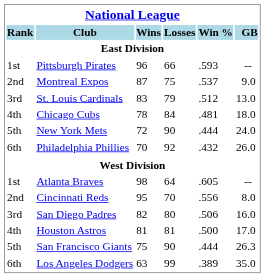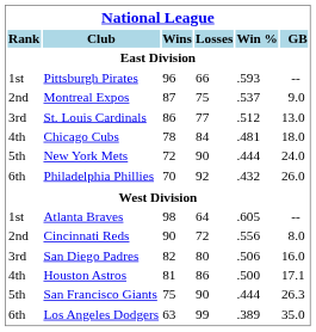 <table cellpadding="1" style="width:auto;font-size: 90%; border: 1px solid gray;">
 <tr align="center" style="font-size: larger;">
 <th colspan=6><a href='#'>National League</a></th>
 </tr>
 <tr style="background:lightblue;">
 <th>Rank</th>
 <th>Club</th>
 <th>Wins</th>
 <th>Losses</th>
 <th>Win %</th>
 <th>  GB</th>
 </tr>
 <tr align="center" style="vertical-align: middle;" style="background:lightblue;">
 <th colspan=6>East Division</th>
 </tr>
 <tr>
 <td>1st</td>
 <td><a href='#'>Pittsburgh Pirates</a></td>
 <td>96</td>
 <td>66</td>
 <td>.593</td>
 <td>   --</td>
 </tr>
 <tr>
 <td>2nd</td>
 <td><a href='#'>Montreal Expos</a></td>
 <td>87</td>
 <td>75</td>
 <td>.537</td>
 <td>  9.0</td>
 </tr>
 <tr>
 <td>3rd</td>
 <td><a href='#'>St. Louis Cardinals</a></td>
-<td>83</td>
-<td>79</td>
+<td>86</td>
+<td>77</td>
 <td>.512</td>
 <td>13.0</td>
 </tr>
 <tr>
 <td>4th</td>
 <td><a href='#'>Chicago Cubs</a></td>
 <td>78</td>
 <td>84</td>
 <td>.481</td>
 <td>18.0</td>
 </tr>
 <tr>
 <td>5th</td>
 <td><a href='#'>New York Mets</a></td>
 <td>72</td>
 <td>90</td>
 <td>.444</td>
 <td>24.0</td>
 </tr>
 <tr>
 <td>6th</td>
 <td><a href='#'>Philadelphia Phillies</a></td>
 <td>70</td>
 <td>92</td>
 <td>.432</td>
 <td>26.0</td>
 </tr>
 <tr>
 </tr>
 <tr align="center" style="vertical-align: middle;" style="background:lightblue;">
 <th colspan=6>West Division</th>
 </tr>
 <tr>
 <td>1st</td>
 <td><a href='#'>Atlanta Braves</a></td>
 <td>98</td>
 <td>64</td>
 <td>.605</td>
 <td>   --</td>
 </tr>
 <tr>
 <td>2nd</td>
 <td><a href='#'>Cincinnati Reds</a></td>
-<td>95</td>
-<td>70</td>
+<td>90</td>
+<td>72</td>
 <td>.556</td>
 <td>  8.0</td>
 </tr>
 <tr>
 <td>3rd</td>
 <td><a href='#'>San Diego Padres</a></td>
 <td>82</td>
 <td>80</td>
 <td>.506</td>
 <td>16.0</td>
 </tr>
 <tr>
 <td>4th</td>
 <td><a href='#'>Houston Astros</a></td>
 <td>81</td>
-<td>81</td>
+<td>86</td>
 <td>.500</td>
-<td>17.0</td>
+<td>17.1</td>
 </tr>
 <tr>
 <td>5th</td>
 <td><a href='#'>San Francisco Giants</a></td>
 <td>75</td>
 <td>90</td>
 <td>.444</td>
 <td>26.3</td>
 </tr>
 <tr>
 <td>6th</td>
 <td><a href='#'>Los Angeles Dodgers</a></td>
 <td>63</td>
 <td>99</td>
 <td>.389</td>
 <td>35.0</td>
 </tr>
 </table>
